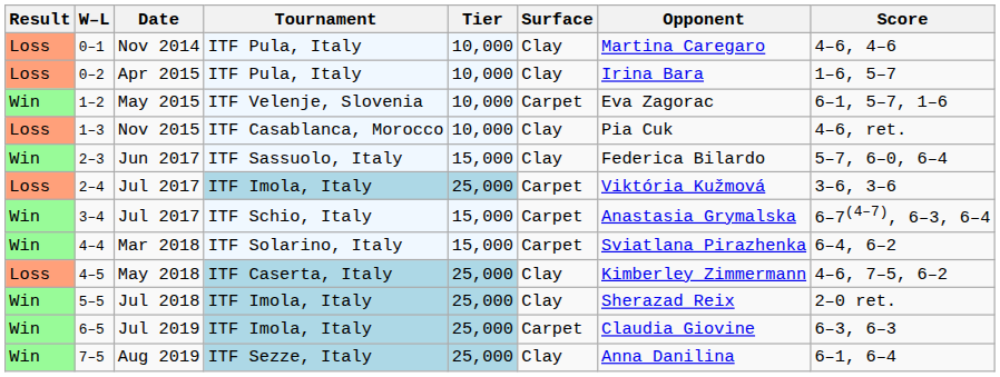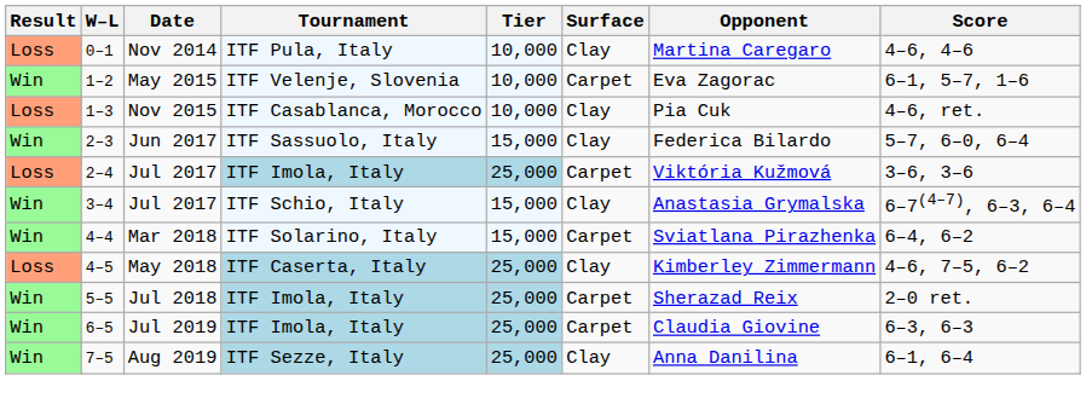 <table class="sortable wikitable">
 <tr>
 <th>Result</th>
 <th class="unsortable">W–L</th>
 <th>Date</th>
 <th>Tournament</th>
 <th>Tier</th>
 <th>Surface</th>
 <th>Opponent</th>
 <th class="unsortable">Score</th>
 </tr>
 <tr>
 <td bgcolor="FFA07A">Loss</td>
 <td><small>0–1</small></td>
 <td>Nov 2014</td>
 <td style="background:#f0f8ff;">ITF Pula, Italy</td>
 <td style="background:#f0f8ff;">10,000</td>
 <td>Clay</td>
 <td> <a href='#'>Martina Caregaro</a></td>
 <td>4–6, 4–6</td>
-</tr>
-<tr>
-<td bgcolor="FFA07A">Loss</td>
-<td><small>0–2</small></td>
-<td>Apr 2015</td>
-<td style="background:#f0f8ff;">ITF Pula, Italy</td>
-<td style="background:#f0f8ff;">10,000</td>
-<td>Clay</td>
-<td> <a href='#'>Irina Bara</a></td>
-<td>1–6, 5–7</td>
 </tr>
 <tr>
 <td bgcolor="98FB98">Win</td>
 <td><small>1–2</small></td>
 <td>May 2015</td>
 <td style="background:#f0f8ff;">ITF Velenje, Slovenia</td>
 <td style="background:#f0f8ff;">10,000</td>
 <td>Carpet</td>
 <td> Eva Zagorac</td>
 <td>6–1, 5–7, 1–6</td>
 </tr>
 <tr>
 <td bgcolor="FFA07A">Loss</td>
 <td><small>1–3</small></td>
 <td>Nov 2015</td>
 <td style="background:#f0f8ff;">ITF Casablanca, Morocco</td>
 <td style="background:#f0f8ff;">10,000</td>
 <td>Clay</td>
 <td> Pia Cuk</td>
 <td>4–6, ret.</td>
 </tr>
 <tr>
 <td bgcolor="98FB98">Win</td>
 <td><small>2–3</small></td>
 <td>Jun 2017</td>
 <td style="background:#f0f8ff;">ITF Sassuolo, Italy</td>
 <td style="background:#f0f8ff;">15,000</td>
 <td>Clay</td>
 <td> Federica Bilardo</td>
 <td>5–7, 6–0, 6–4</td>
 </tr>
 <tr>
 <td bgcolor="FFA07A">Loss</td>
 <td><small>2–4</small></td>
 <td>Jul 2017</td>
 <td style="background:lightblue;">ITF Imola, Italy</td>
 <td style="background:lightblue;">25,000</td>
 <td>Carpet</td>
 <td> <a href='#'>Viktória Kužmová</a></td>
 <td>3–6, 3–6</td>
 </tr>
 <tr>
 <td bgcolor="98FB98">Win</td>
 <td><small>3–4</small></td>
 <td>Jul 2017</td>
 <td style="background:#f0f8ff;">ITF Schio, Italy</td>
 <td style="background:#f0f8ff;">15,000</td>
-<td>Carpet</td>
+<td>Clay</td>
 <td> <a href='#'>Anastasia Grymalska</a></td>
 <td>6–7<sup>(4–7)</sup>, 6–3, 6–4</td>
 </tr>
 <tr>
 <td bgcolor="98FB98">Win</td>
 <td><small>4–4</small></td>
 <td>Mar 2018</td>
 <td style="background:#f0f8ff;">ITF Solarino, Italy</td>
 <td style="background:#f0f8ff;">15,000</td>
 <td>Carpet</td>
 <td> <a href='#'>Sviatlana Pirazhenka</a></td>
 <td>6–4, 6–2</td>
 </tr>
 <tr>
 <td bgcolor="FFA07A">Loss</td>
 <td><small>4–5</small></td>
 <td>May 2018</td>
 <td style="background:lightblue;">ITF Caserta, Italy</td>
 <td style="background:lightblue;">25,000</td>
 <td>Clay</td>
 <td> <a href='#'>Kimberley Zimmermann</a></td>
 <td>4–6, 7–5, 6–2</td>
 </tr>
 <tr>
 <td bgcolor="98FB98">Win</td>
 <td><small>5–5</small></td>
 <td>Jul 2018</td>
 <td style="background:lightblue;">ITF Imola, Italy</td>
 <td style="background:lightblue;">25,000</td>
-<td>Clay</td>
+<td>Carpet</td>
 <td> <a href='#'>Sherazad Reix</a></td>
 <td>2–0 ret.</td>
 </tr>
 <tr>
 <td bgcolor="98FB98">Win</td>
 <td><small>6–5</small></td>
 <td>Jul 2019</td>
 <td style="background:lightblue;">ITF Imola, Italy</td>
 <td style="background:lightblue;">25,000</td>
 <td>Carpet</td>
 <td> <a href='#'>Claudia Giovine</a></td>
 <td>6–3, 6–3</td>
 </tr>
 <tr>
 <td bgcolor="98FB98">Win</td>
 <td><small>7–5</small></td>
 <td>Aug 2019</td>
 <td style="background:lightblue;">ITF Sezze, Italy</td>
 <td style="background:lightblue;">25,000</td>
 <td>Clay</td>
 <td> <a href='#'>Anna Danilina</a></td>
 <td>6–1, 6–4</td>
 </tr>
 </table>
